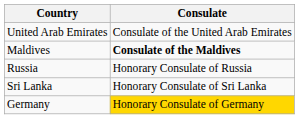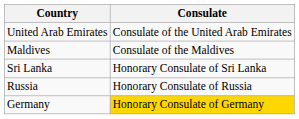 <table class="wikitable mw-collapsible">
 <tr>
 <th>Country</th>
 <th>Consulate</th>
 </tr>
 <tr>
 <td>United Arab Emirates </td>
 <td>Consulate of the United Arab Emirates</td>
 </tr>
 <tr>
 <td>Maldives </td>
-<td><strong>Consulate of the Maldives</strong></td>
+<td>Consulate of the Maldives</td>
+</tr>
+<tr>
+<td>Sri Lanka </td>
+<td>Honorary Consulate of Sri Lanka</td>
 </tr>
 <tr>
 <td>Russia </td>
 <td>Honorary Consulate of Russia</td>
 </tr>
 <tr>
-<td>Sri Lanka </td>
-<td>Honorary Consulate of Sri Lanka</td>
-</tr>
-<tr>
 <td>Germany </td>
 <td style="background: gold;">Honorary Consulate of Germany</td>
 </tr>
 </table>
